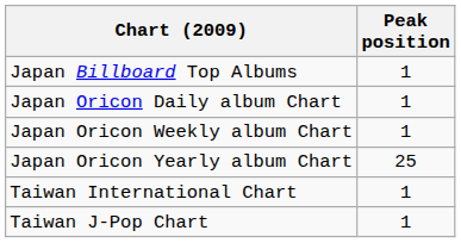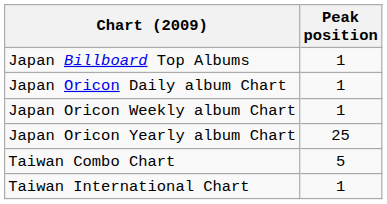 <table class="wikitable sortable">
 <tr>
 <th>Chart (2009)</th>
 <th>Peak<br>position</th>
 </tr>
 <tr>
 <td>Japan <em><a href='#'>Billboard</a></em> Top Albums</td>
 <td align="center">1</td>
 </tr>
 <tr>
 <td>Japan <a href='#'>Oricon</a> Daily album Chart</td>
 <td align="center">1</td>
 </tr>
 <tr>
 <td>Japan Oricon Weekly album Chart</td>
 <td align="center">1</td>
 </tr>
 <tr>
 <td>Japan Oricon Yearly album Chart</td>
 <td align="center">25</td>
 </tr>
 <tr>
+<td>Taiwan Combo Chart</td>
+<td align="center">5</td>
+</tr>
+<tr>
 <td>Taiwan International Chart</td>
 <td align="center">1</td>
 </tr>
-<tr>
-<td>Taiwan J-Pop Chart</td>
-<td align="center">1</td>
-</tr>
 </table>
